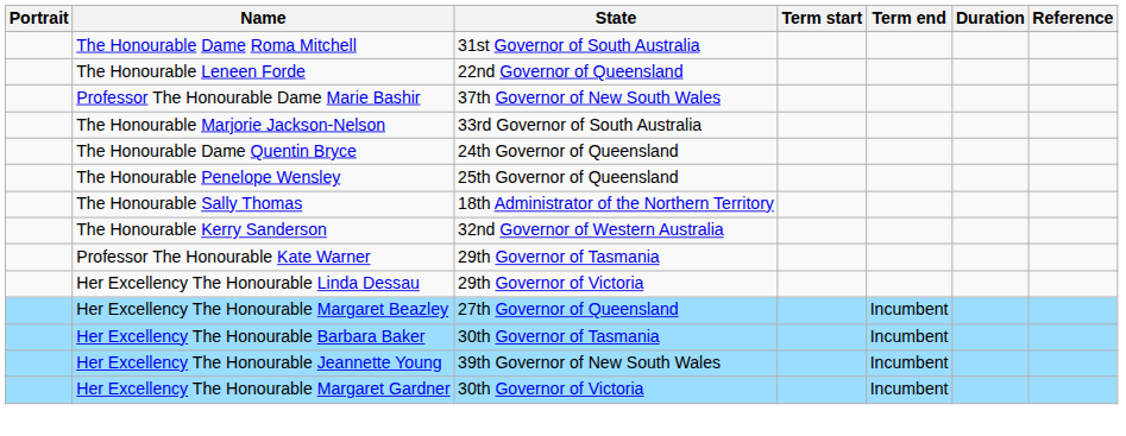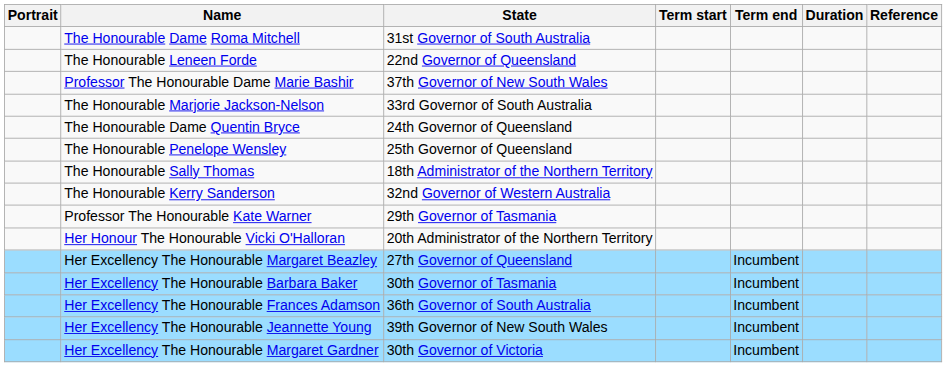 <table class="wikitable sortable">
 <tr>
 <th class="unsortable">Portrait</th>
 <th class="unsortable">Name</th>
 <th class="unsortable">State</th>
 <th>Term start</th>
 <th>Term end</th>
 <th>Duration</th>
 <th class="unsortable">Reference</th>
 </tr>
 <tr>
 <td></td>
 <td><a href='#'>The Honourable</a> <a href='#'>Dame</a> <a href='#'>Roma Mitchell</a> </td>
 <td>31st <a href='#'>Governor of South Australia</a></td>
 <td></td>
 <td></td>
 <td></td>
 <td></td>
 </tr>
 <tr>
 <td></td>
 <td>The Honourable <a href='#'>Leneen Forde</a> </td>
 <td>22nd <a href='#'>Governor of Queensland</a></td>
 <td></td>
 <td></td>
 <td></td>
 <td></td>
 </tr>
 <tr>
 <td></td>
 <td><a href='#'>Professor</a> The Honourable Dame <a href='#'>Marie Bashir</a> </td>
 <td>37th <a href='#'>Governor of New South Wales</a></td>
 <td></td>
 <td></td>
 <td></td>
 <td></td>
 </tr>
 <tr>
 <td></td>
 <td>The Honourable <a href='#'>Marjorie Jackson-Nelson</a> </td>
 <td>33rd Governor of South Australia</td>
 <td></td>
 <td></td>
 <td></td>
 <td></td>
 </tr>
 <tr>
 <td></td>
 <td>The Honourable Dame <a href='#'>Quentin Bryce</a> </td>
 <td>24th Governor of Queensland</td>
 <td></td>
 <td></td>
 <td></td>
 <td></td>
 </tr>
 <tr>
 <td></td>
 <td>The Honourable <a href='#'>Penelope Wensley</a> </td>
 <td>25th Governor of Queensland</td>
 <td></td>
 <td></td>
 <td></td>
 <td></td>
 </tr>
 <tr>
 <td></td>
 <td>The Honourable <a href='#'>Sally Thomas</a> </td>
 <td>18th <a href='#'>Administrator of the Northern Territory</a></td>
 <td></td>
 <td></td>
 <td></td>
 <td></td>
 </tr>
 <tr>
 <td></td>
 <td>The Honourable <a href='#'>Kerry Sanderson</a> </td>
 <td>32nd <a href='#'>Governor of Western Australia</a></td>
 <td></td>
 <td></td>
 <td></td>
 <td></td>
 </tr>
 <tr>
 <td></td>
 <td>Professor The Honourable <a href='#'>Kate Warner</a> </td>
 <td>29th <a href='#'>Governor of Tasmania</a></td>
 <td></td>
 <td></td>
 <td></td>
 <td></td>
 </tr>
 <tr>
 <td></td>
-<td>Her Excellency The Honourable <a href='#'>Linda Dessau</a> </td>
-<td>29th <a href='#'>Governor of Victoria</a></td>
+<td><a href='#'>Her Honour</a> The Honourable <a href='#'>Vicki O'Halloran</a> </td>
+<td>20th Administrator of the Northern Territory</td>
 <td></td>
 <td></td>
 <td></td>
 <td></td>
 </tr>
 <tr style="background-color: #9BDDFF">
 <td></td>
 <td>Her Excellency The Honourable <a href='#'>Margaret Beazley</a> </td>
 <td>27th <a href='#'>Governor of Queensland</a></td>
 <td></td>
 <td>Incumbent</td>
 <td></td>
 <td></td>
 </tr>
 <tr style="background-color: #9BDDFF">
 <td></td>
 <td><a href='#'>Her Excellency</a> The Honourable <a href='#'>Barbara Baker</a> </td>
 <td>30th <a href='#'>Governor of Tasmania</a></td>
 <td></td>
 <td>Incumbent</td>
 <td></td>
 <td></td>
 </tr>
 <tr style="background-color: #9BDDFF">
 <td></td>
+<td><a href='#'>Her Excellency</a> The Honourable <a href='#'>Frances Adamson</a> </td>
+<td>36th <a href='#'>Governor of South Australia</a></td>
+<td></td>
+<td>Incumbent</td>
+<td></td>
+<td></td>
+</tr>
+<tr style="background-color: #9BDDFF">
+<td></td>
 <td><a href='#'>Her Excellency</a> The Honourable <a href='#'>Jeannette Young</a> </td>
 <td>39th Governor of New South Wales</td>
 <td></td>
 <td>Incumbent</td>
 <td></td>
 <td></td>
 </tr>
 <tr style="background-color: #9BDDFF">
 <td></td>
 <td><a href='#'>Her Excellency</a> The Honourable <a href='#'>Margaret Gardner</a></td>
 <td>30th <a href='#'>Governor of Victoria</a></td>
 <td></td>
 <td>Incumbent</td>
 <td></td>
 <td></td>
 </tr>
 </table>
